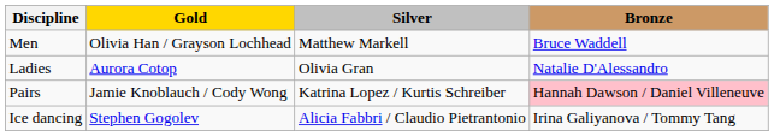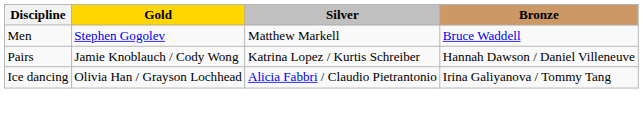 <table class="wikitable">
 <tr>
 <th>Discipline</th>
 <td align=center bgcolor=gold><strong>Gold</strong></td>
 <td align=center bgcolor=silver><strong>Silver</strong></td>
 <td align=center bgcolor=cc9966><strong>Bronze</strong></td>
 </tr>
 <tr>
 <td>Men</td>
-<td>Olivia Han / Grayson Lochhead</td>
+<td><a href='#'>Stephen Gogolev</a></td>
 <td>Matthew Markell</td>
 <td><a href='#'>Bruce Waddell</a></td>
-</tr>
-<tr>
-<td>Ladies</td>
-<td><a href='#'>Aurora Cotop</a></td>
-<td>Olivia Gran</td>
-<td><a href='#'>Natalie D'Alessandro</a></td>
 </tr>
 <tr>
 <td>Pairs</td>
 <td>Jamie Knoblauch / Cody Wong</td>
 <td>Katrina Lopez / Kurtis Schreiber</td>
-<td style="background: pink;">Hannah Dawson / Daniel Villeneuve</td>
+<td>Hannah Dawson / Daniel Villeneuve</td>
 </tr>
 <tr>
 <td>Ice dancing</td>
-<td><a href='#'>Stephen Gogolev</a></td>
+<td>Olivia Han / Grayson Lochhead</td>
 <td><a href='#'>Alicia Fabbri</a> / Claudio Pietrantonio</td>
 <td>Irina Galiyanova / Tommy Tang</td>
 </tr>
 </table>
